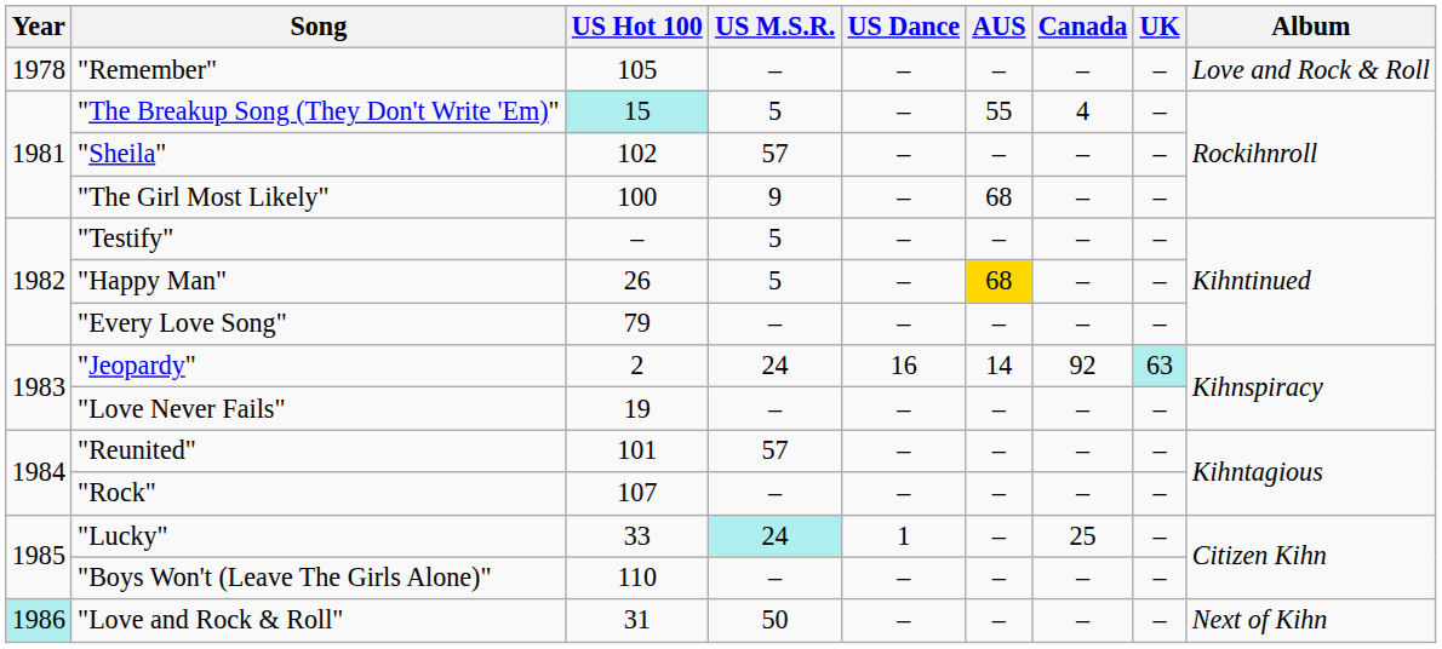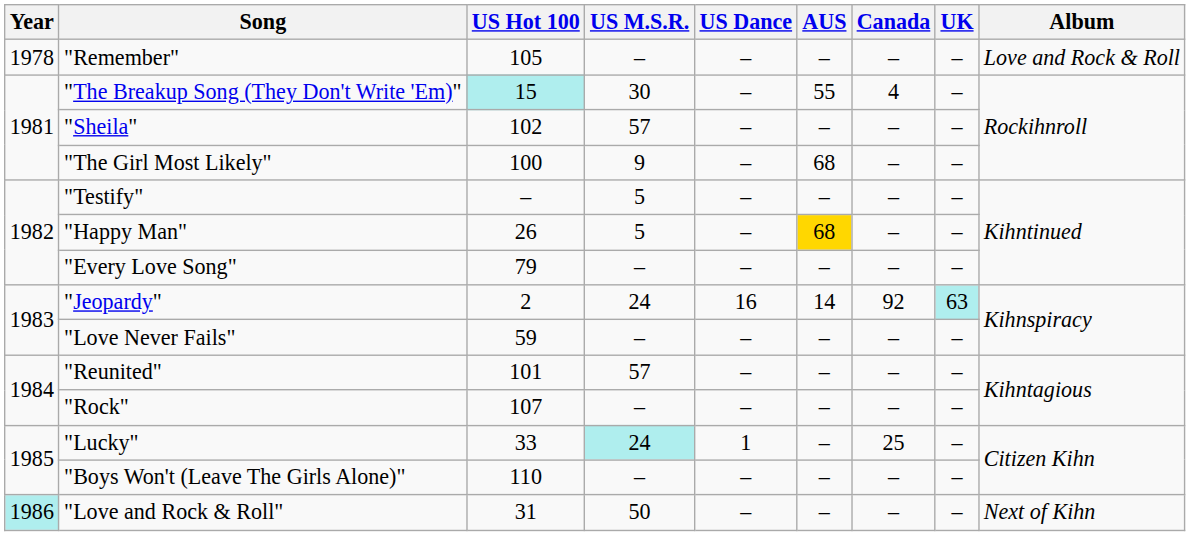 <table class="wikitable">
 <tr>
 <th>Year</th>
 <th>Song</th>
 <th><a href='#'>US Hot 100</a></th>
 <th><a href='#'>US M.S.R.</a></th>
 <th><a href='#'>US Dance</a></th>
 <th><a href='#'>AUS</a></th>
 <th><a href='#'>Canada</a></th>
 <th><a href='#'>UK</a></th>
 <th>Album</th>
 </tr>
 <tr>
 <td>1978</td>
 <td>"Remember"</td>
 <td align="center">105</td>
 <td align="center">–</td>
 <td align="center">–</td>
 <td align="center">–</td>
 <td align="center">–</td>
 <td align="center">–</td>
 <td><em>Love and Rock & Roll</em></td>
 </tr>
 <tr>
 <td rowspan="3">1981</td>
 <td>"<a href='#'>The Breakup Song (They Don't Write 'Em)</a>"</td>
 <td align="center" style="background: paleturquoise;">15</td>
-<td align="center">5</td>
+<td align="center">30</td>
 <td align="center">–</td>
 <td align="center">55</td>
 <td align="center">4</td>
 <td align="center">–</td>
 <td rowspan="3"><em>Rockihnroll</em></td>
 </tr>
 <tr>
 <td>"<a href='#'>Sheila</a>"</td>
 <td align="center">102</td>
 <td align="center">57</td>
 <td align="center">–</td>
 <td align="center">–</td>
 <td align="center">–</td>
 <td align="center">–</td>
 </tr>
 <tr>
 <td>"The Girl Most Likely"</td>
 <td align="center">100</td>
 <td align="center">9</td>
 <td align="center">–</td>
 <td align="center">68</td>
 <td align="center">–</td>
 <td align="center">–</td>
 </tr>
 <tr>
 <td rowspan="3">1982</td>
 <td>"Testify"</td>
 <td align="center">–</td>
 <td align="center">5</td>
 <td align="center">–</td>
 <td align="center">–</td>
 <td align="center">–</td>
 <td align="center">–</td>
 <td rowspan="3"><em>Kihntinued</em></td>
 </tr>
 <tr>
 <td>"Happy Man"</td>
 <td align="center">26</td>
 <td align="center">5</td>
 <td align="center">–</td>
 <td align="center" style="background: gold;">68</td>
 <td align="center">–</td>
 <td align="center">–</td>
 </tr>
 <tr>
 <td>"Every Love Song"</td>
 <td align="center">79</td>
 <td align="center">–</td>
 <td align="center">–</td>
 <td align="center">–</td>
 <td align="center">–</td>
 <td align="center">–</td>
 </tr>
 <tr>
 <td rowspan="2">1983</td>
 <td>"<a href='#'>Jeopardy</a>"</td>
 <td align="center">2</td>
 <td align="center">24</td>
 <td align="center">16</td>
 <td align="center">14</td>
 <td align="center">92</td>
 <td align="center" style="background: paleturquoise;">63</td>
 <td rowspan="2"><em>Kihnspiracy</em></td>
 </tr>
 <tr>
 <td>"Love Never Fails"</td>
-<td align="center">19</td>
+<td align="center">59</td>
 <td align="center">–</td>
 <td align="center">–</td>
 <td align="center">–</td>
 <td align="center">–</td>
 <td align="center">–</td>
 </tr>
 <tr>
 <td rowspan="2">1984</td>
 <td>"Reunited"</td>
 <td align="center">101</td>
 <td align="center">57</td>
 <td align="center">–</td>
 <td align="center">–</td>
 <td align="center">–</td>
 <td align="center">–</td>
 <td rowspan="2"><em>Kihntagious</em></td>
 </tr>
 <tr>
 <td>"Rock"</td>
 <td align="center">107</td>
 <td align="center">–</td>
 <td align="center">–</td>
 <td align="center">–</td>
 <td align="center">–</td>
 <td align="center">–</td>
 </tr>
 <tr>
 <td rowspan="2">1985</td>
 <td>"Lucky"</td>
 <td align="center">33</td>
 <td align="center" style="background: paleturquoise;">24</td>
 <td align="center">1</td>
 <td align="center">–</td>
 <td align="center">25</td>
 <td align="center">–</td>
 <td rowspan="2"><em>Citizen Kihn</em></td>
 </tr>
 <tr>
 <td>"Boys Won't (Leave The Girls Alone)"</td>
 <td align="center">110</td>
 <td align="center">–</td>
 <td align="center">–</td>
 <td align="center">–</td>
 <td align="center">–</td>
 <td align="center">–</td>
 </tr>
 <tr>
 <td style="background: paleturquoise;">1986</td>
 <td>"Love and Rock & Roll"</td>
 <td align="center">31</td>
 <td align="center">50</td>
 <td align="center">–</td>
 <td align="center">–</td>
 <td align="center">–</td>
 <td align="center">–</td>
 <td><em>Next of Kihn</em></td>
 </tr>
 </table>
